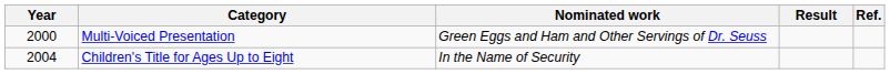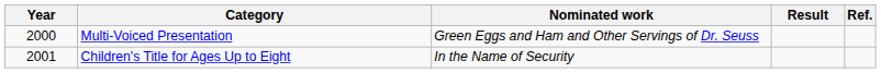 <table class=wikitable>
 <tr>
 <th scope="col" style="width:5em;">Year</th>
 <th scope="col" style="width:26em;">Category</th>
 <th scope="col" style="width:25em;">Nominated work</th>
 <th scope="col" style="width:5em;">Result</th>
 <th>Ref.</th>
 </tr>
 <tr>
 <td style="text-align:center;">2000</td>
 <td><a href='#'>Multi-Voiced Presentation</a></td>
 <td><em>Green Eggs and Ham and Other Servings of <a href='#'>Dr. Seuss</a></em></td>
 <td></td>
 <td></td>
 </tr>
 <tr>
-<td style="text-align:center;">2004</td>
+<td style="text-align:center;">2001</td>
 <td><a href='#'>Children's Title for Ages Up to Eight</a></td>
 <td><em>In the Name of Security</em></td>
 <td></td>
 <td></td>
 </tr>
 </table>
